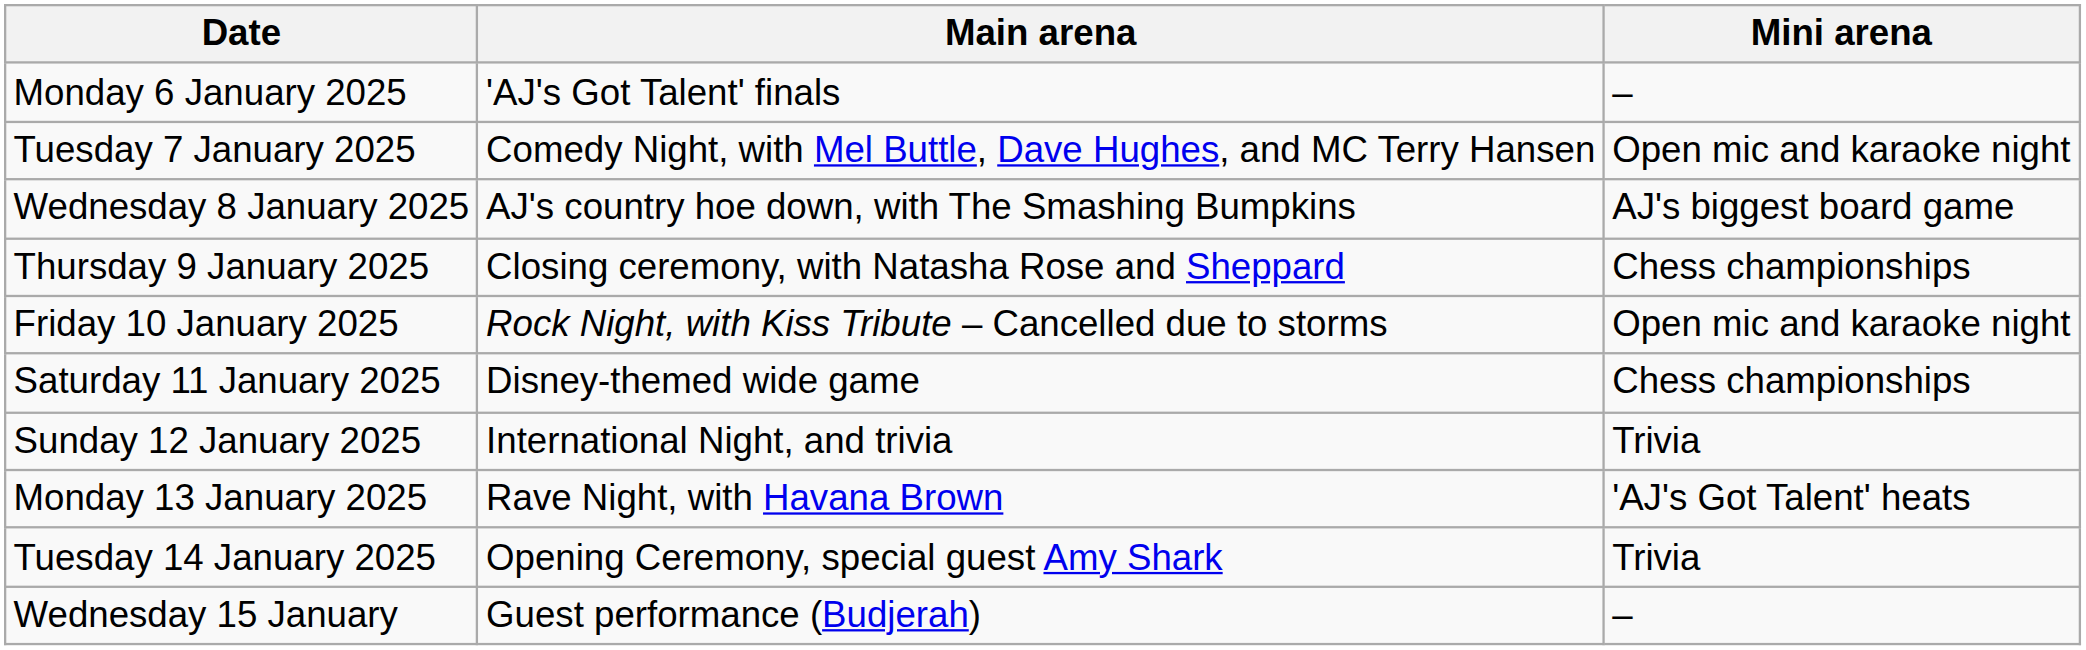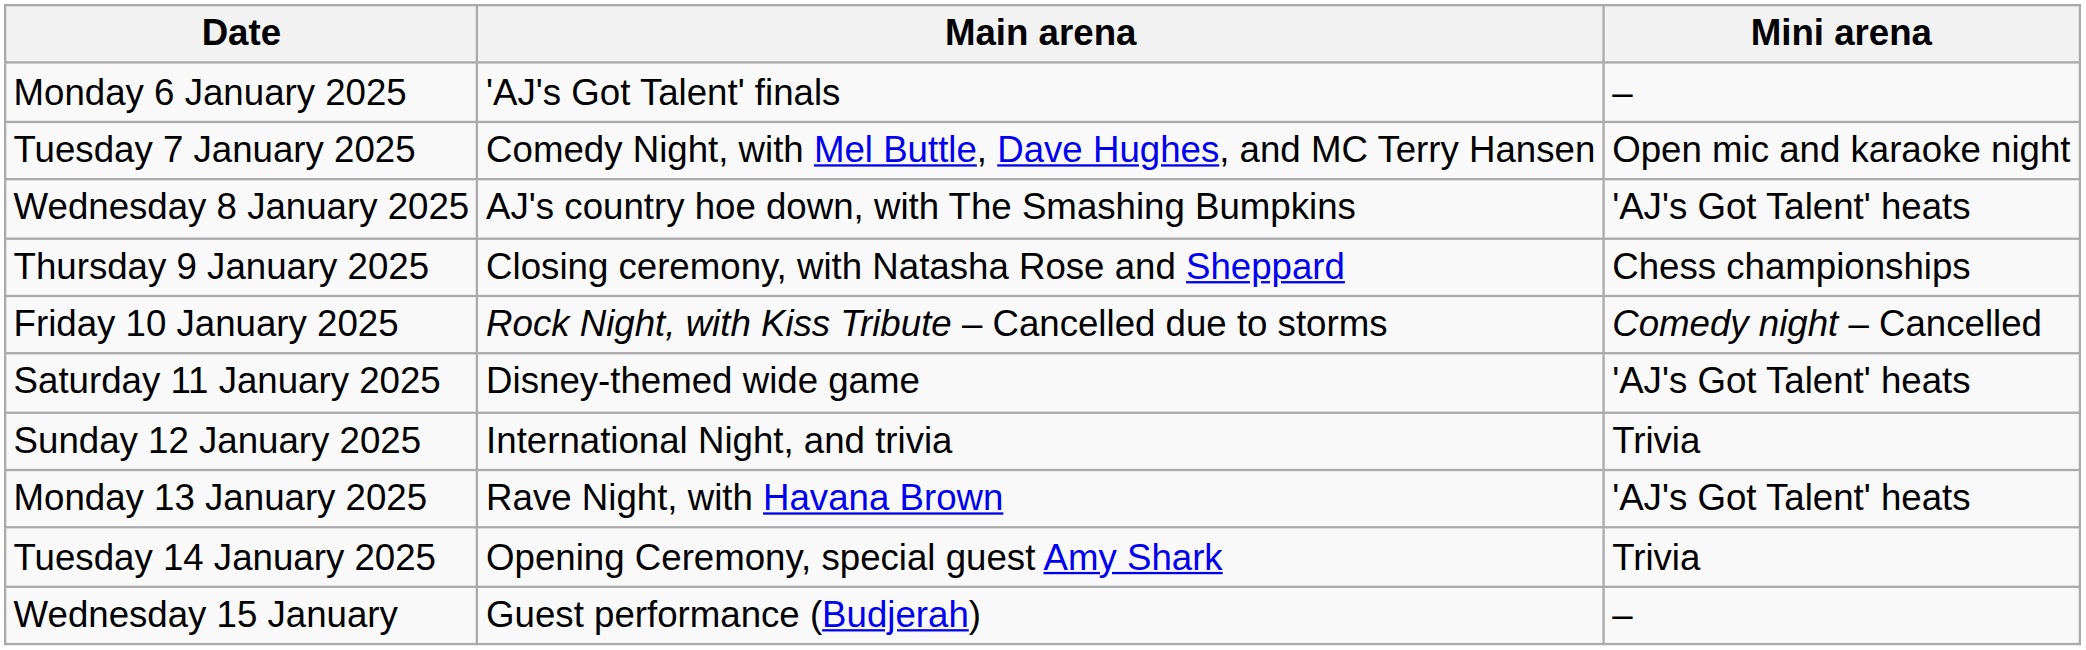 <table class="wikitable">
 <tr>
 <th>Date</th>
 <th>Main arena</th>
 <th>Mini arena</th>
 </tr>
 <tr>
 <td>Monday 6 January 2025</td>
 <td>'AJ's Got Talent' finals</td>
 <td>–</td>
 </tr>
 <tr>
 <td>Tuesday 7 January 2025</td>
 <td>Comedy Night, with <a href='#'>Mel Buttle</a>, <a href='#'>Dave Hughes</a>, and MC Terry Hansen</td>
 <td>Open mic and karaoke night</td>
 </tr>
 <tr>
 <td>Wednesday 8 January 2025</td>
 <td>AJ's country hoe down, with The Smashing Bumpkins</td>
-<td>AJ's biggest board game</td>
+<td>'AJ's Got Talent' heats</td>
 </tr>
 <tr>
 <td>Thursday 9 January 2025</td>
 <td>Closing ceremony, with Natasha Rose and <a href='#'>Sheppard</a></td>
 <td>Chess championships</td>
 </tr>
 <tr>
 <td>Friday 10 January 2025</td>
 <td><em>Rock Night, with Kiss Tribute</em> – Cancelled due to storms</td>
-<td>Open mic and karaoke night</td>
+<td><em>Comedy night </em> – Cancelled</td>
 </tr>
 <tr>
 <td>Saturday 11 January 2025</td>
 <td>Disney-themed wide game</td>
-<td>Chess championships</td>
+<td>'AJ's Got Talent' heats</td>
 </tr>
 <tr>
 <td>Sunday 12 January 2025</td>
 <td>International Night, and trivia</td>
 <td>Trivia</td>
 </tr>
 <tr>
 <td>Monday 13 January 2025</td>
 <td>Rave Night, with <a href='#'>Havana Brown</a></td>
 <td>'AJ's Got Talent' heats</td>
 </tr>
 <tr>
 <td>Tuesday 14 January 2025</td>
 <td>Opening Ceremony, special guest <a href='#'>Amy Shark</a></td>
 <td>Trivia</td>
 </tr>
 <tr>
 <td>Wednesday 15 January</td>
 <td>Guest performance (<a href='#'>Budjerah</a>)</td>
 <td>–</td>
 </tr>
 </table>
